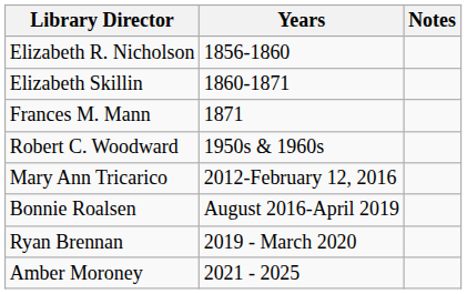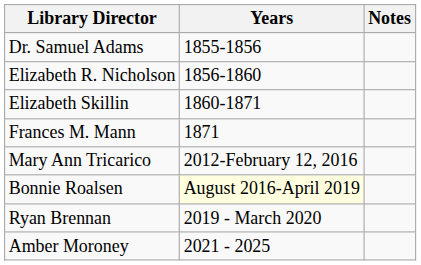 <table class="wikitable sortable">
 <tr>
 <th>Library Director</th>
 <th>Years</th>
 <th>Notes</th>
+</tr>
+<tr>
+<td>Dr. Samuel Adams</td>
+<td>1855-1856</td>
+<td></td>
 </tr>
 <tr>
 <td>Elizabeth R. Nicholson</td>
 <td>1856-1860</td>
 <td></td>
 </tr>
 <tr>
 <td>Elizabeth Skillin</td>
 <td>1860-1871</td>
 <td></td>
 </tr>
 <tr>
 <td>Frances M. Mann</td>
 <td>1871</td>
 <td></td>
 </tr>
 <tr>
-<td>Robert C. Woodward</td>
-<td>1950s & 1960s</td>
-<td></td>
-</tr>
-<tr>
 <td>Mary Ann Tricarico</td>
 <td>2012-February 12, 2016</td>
 <td></td>
 </tr>
 <tr>
 <td>Bonnie Roalsen</td>
-<td>August 2016-April 2019</td>
+<td style="background: lightyellow;">August 2016-April 2019</td>
 <td></td>
 </tr>
 <tr>
 <td>Ryan Brennan</td>
 <td>2019 - March 2020</td>
 <td></td>
 </tr>
 <tr>
 <td>Amber Moroney</td>
 <td>2021 - 2025</td>
 <td></td>
 </tr>
 </table>
